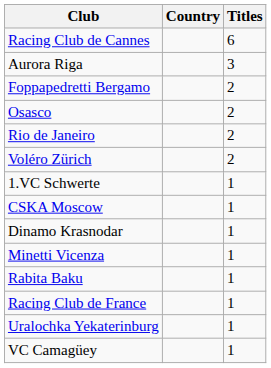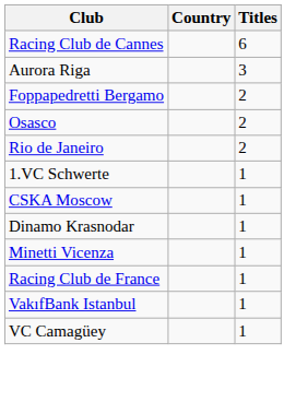 <table class="wikitable">
 <tr>
 <th>Club</th>
 <th>Country</th>
 <th>Titles</th>
 </tr>
 <tr>
 <td><a href='#'>Racing Club de Cannes</a></td>
 <td></td>
 <td>6</td>
 </tr>
 <tr>
 <td>Aurora Riga</td>
 <td></td>
 <td>3</td>
 </tr>
 <tr>
 <td><a href='#'>Foppapedretti Bergamo</a></td>
 <td></td>
 <td>2</td>
 </tr>
 <tr>
 <td><a href='#'>Osasco</a></td>
 <td></td>
 <td>2</td>
 </tr>
 <tr>
 <td><a href='#'>Rio de Janeiro</a></td>
 <td></td>
 <td>2</td>
 </tr>
 <tr>
-<td><a href='#'>Voléro Zürich</a></td>
-<td></td>
-<td>2</td>
-</tr>
-<tr>
 <td>1.VC Schwerte</td>
 <td></td>
 <td>1</td>
 </tr>
 <tr>
 <td><a href='#'>CSKA Moscow</a></td>
 <td></td>
 <td>1</td>
 </tr>
 <tr>
 <td>Dinamo Krasnodar</td>
 <td></td>
 <td>1</td>
 </tr>
 <tr>
 <td><a href='#'>Minetti Vicenza</a></td>
 <td></td>
 <td>1</td>
 </tr>
 <tr>
-<td><a href='#'>Rabita Baku</a></td>
-<td></td>
-<td>1</td>
-</tr>
-<tr>
 <td><a href='#'>Racing Club de France</a></td>
 <td></td>
 <td>1</td>
 </tr>
 <tr>
-<td><a href='#'>Uralochka Yekaterinburg</a></td>
+<td><a href='#'>VakıfBank Istanbul</a></td>
 <td></td>
 <td>1</td>
 </tr>
 <tr>
 <td>VC Camagüey</td>
 <td></td>
 <td>1</td>
 </tr>
 </table>
